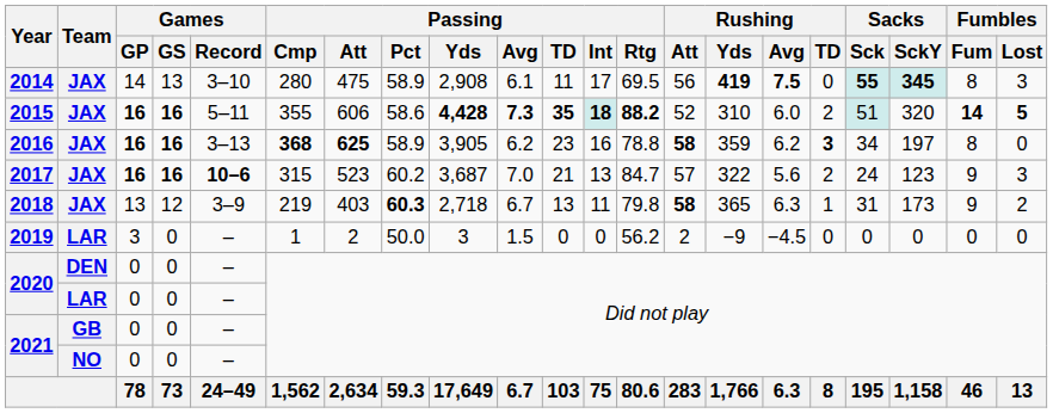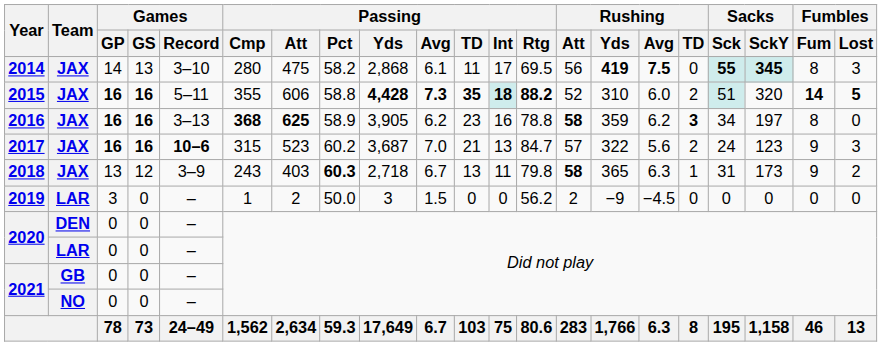 <table class= "wikitable" style="text-align:center;">
 <tr>
 <th rowspan="2">Year</th>
 <th rowspan="2">Team</th>
 <th colspan="3">Games</th>
 <th colspan="8">Passing</th>
 <th colspan="4">Rushing</th>
 <th colspan="2">Sacks</th>
 <th colspan="2">Fumbles</th>
 </tr>
 <tr>
 <th>GP</th>
 <th>GS</th>
 <th>Record</th>
 <th>Cmp</th>
 <th>Att</th>
 <th>Pct</th>
 <th>Yds</th>
 <th>Avg</th>
 <th>TD</th>
 <th>Int</th>
 <th>Rtg</th>
 <th>Att</th>
 <th>Yds</th>
 <th>Avg</th>
 <th>TD</th>
 <th>Sck</th>
 <th>SckY</th>
 <th>Fum</th>
 <th>Lost</th>
 </tr>
 <tr>
 <th><a href='#'>2014</a></th>
 <th><a href='#'>JAX</a></th>
 <td>14</td>
 <td>13</td>
 <td>3–10</td>
 <td>280</td>
 <td>475</td>
-<td>58.9</td>
-<td>2,908</td>
+<td>58.2</td>
+<td>2,868</td>
 <td>6.1</td>
 <td>11</td>
 <td>17</td>
 <td>69.5</td>
 <td>56</td>
 <td><strong>419</strong></td>
 <td><strong>7.5</strong></td>
 <td>0</td>
 <td style="background:#cfecec;"><strong>55</strong></td>
 <td style="background:#cfecec;"><strong>345</strong></td>
 <td>8</td>
 <td>3</td>
 </tr>
 <tr>
 <th><a href='#'>2015</a></th>
 <th><a href='#'>JAX</a></th>
 <td><strong>16</strong></td>
 <td><strong>16</strong></td>
 <td>5–11</td>
 <td>355</td>
 <td>606</td>
-<td>58.6</td>
+<td>58.8</td>
 <td><strong>4,428</strong></td>
 <td><strong>7.3</strong></td>
 <td><strong>35</strong></td>
 <td style="background:#cfecec;"><strong>18</strong></td>
 <td><strong>88.2</strong></td>
 <td>52</td>
 <td>310</td>
 <td>6.0</td>
 <td>2</td>
 <td style="background:#cfecec;">51</td>
 <td>320</td>
 <td><strong>14</strong></td>
 <td><strong>5</strong></td>
 </tr>
 <tr>
 <th><a href='#'>2016</a></th>
 <th><a href='#'>JAX</a></th>
 <td><strong>16</strong></td>
 <td><strong>16</strong></td>
 <td>3–13</td>
 <td><strong>368</strong></td>
 <td><strong>625</strong></td>
 <td>58.9</td>
 <td>3,905</td>
 <td>6.2</td>
 <td>23</td>
 <td>16</td>
 <td>78.8</td>
 <td><strong>58</strong></td>
 <td>359</td>
 <td>6.2</td>
 <td><strong>3</strong></td>
 <td>34</td>
 <td>197</td>
 <td>8</td>
 <td>0</td>
 </tr>
 <tr>
 <th><a href='#'>2017</a></th>
 <th><a href='#'>JAX</a></th>
 <td><strong>16</strong></td>
 <td><strong>16</strong></td>
 <td><strong>10–6</strong></td>
 <td>315</td>
 <td>523</td>
 <td>60.2</td>
 <td>3,687</td>
 <td>7.0</td>
 <td>21</td>
 <td>13</td>
 <td>84.7</td>
 <td>57</td>
 <td>322</td>
 <td>5.6</td>
 <td>2</td>
 <td>24</td>
 <td>123</td>
 <td>9</td>
 <td>3</td>
 </tr>
 <tr>
 <th><a href='#'>2018</a></th>
 <th><a href='#'>JAX</a></th>
 <td>13</td>
 <td>12</td>
 <td>3–9</td>
-<td>219</td>
+<td>243</td>
 <td>403</td>
 <td><strong>60.3</strong></td>
 <td>2,718</td>
 <td>6.7</td>
 <td>13</td>
 <td>11</td>
 <td>79.8</td>
 <td><strong>58</strong></td>
 <td>365</td>
 <td>6.3</td>
 <td>1</td>
 <td>31</td>
 <td>173</td>
 <td>9</td>
 <td>2</td>
 </tr>
 <tr>
 <th><a href='#'>2019</a></th>
 <th><a href='#'>LAR</a></th>
 <td>3</td>
 <td>0</td>
 <td>–</td>
 <td>1</td>
 <td>2</td>
 <td>50.0</td>
 <td>3</td>
 <td>1.5</td>
 <td>0</td>
 <td>0</td>
 <td>56.2</td>
 <td>2</td>
 <td>−9</td>
 <td>−4.5</td>
 <td>0</td>
 <td>0</td>
 <td>0</td>
 <td>0</td>
 <td>0</td>
 </tr>
 <tr>
 <th rowspan="2"><a href='#'>2020</a></th>
 <th><a href='#'>DEN</a></th>
 <td>0</td>
 <td>0</td>
 <td>–</td>
 <td rowspan="4" colspan="16"><em>Did not play</em></td>
 </tr>
 <tr>
 <th><a href='#'>LAR</a></th>
 <td>0</td>
 <td>0</td>
 <td>–</td>
 </tr>
 <tr>
 <th rowspan="2"><a href='#'>2021</a></th>
 <th><a href='#'>GB</a></th>
 <td>0</td>
 <td>0</td>
 <td>–</td>
 </tr>
 <tr>
 <th><a href='#'>NO</a></th>
 <td>0</td>
 <td>0</td>
 <td>–</td>
 </tr>
 <tr>
 <th colspan="2"></th>
 <th>78</th>
 <th>73</th>
 <th>24–49</th>
 <th>1,562</th>
 <th>2,634</th>
 <th>59.3</th>
 <th>17,649</th>
 <th>6.7</th>
 <th>103</th>
 <th>75</th>
 <th>80.6</th>
 <th>283</th>
 <th>1,766</th>
 <th>6.3</th>
 <th>8</th>
 <th>195</th>
 <th>1,158</th>
 <th>46</th>
 <th>13</th>
 </tr>
 </table>
